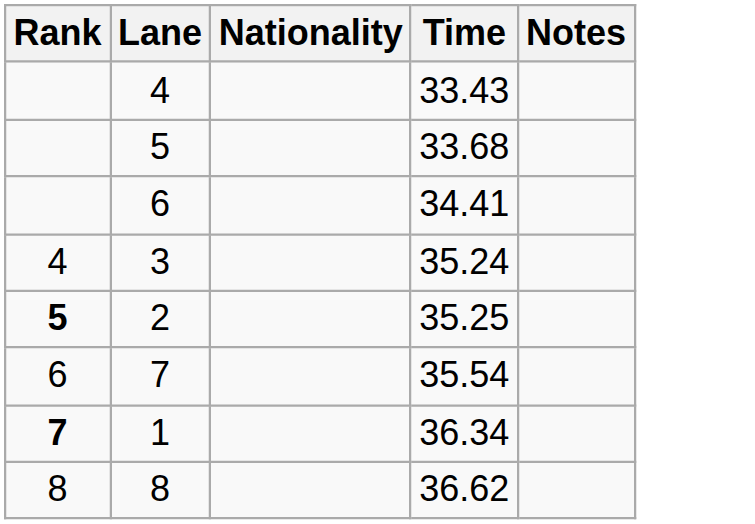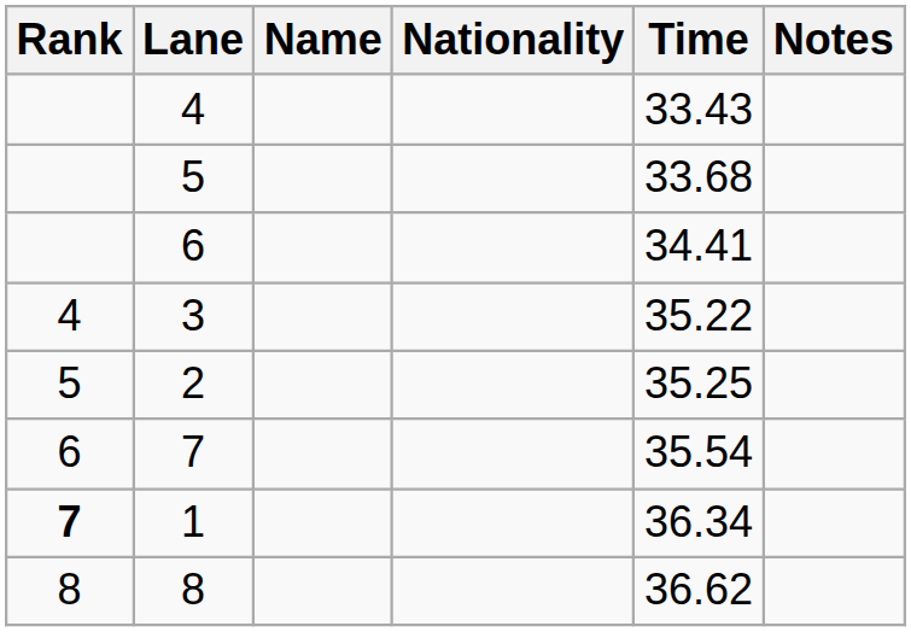 <table class="wikitable sortable" style="text-align:center">
 <tr>
 <th>Rank</th>
 <th>Lane</th>
+<th>Name</th>
 <th>Nationality</th>
 <th>Time</th>
 <th>Notes</th>
 </tr>
 <tr>
 <td></td>
 <td>4</td>
 <td align=left></td>
+<td align=left></td>
 <td>33.43</td>
 <td><strong></strong></td>
 </tr>
 <tr>
 <td></td>
 <td>5</td>
+<td align=left></td>
 <td align=left></td>
 <td>33.68</td>
 <td></td>
 </tr>
 <tr>
 <td></td>
 <td>6</td>
 <td align=left></td>
+<td align=left></td>
 <td>34.41</td>
 <td></td>
 </tr>
 <tr>
 <td>4</td>
 <td>3</td>
 <td align=left></td>
-<td>35.24</td>
+<td align=left></td>
+<td>35.22</td>
 <td></td>
 </tr>
 <tr>
-<td><strong>5</strong></td>
+<td>5</td>
 <td>2</td>
+<td align=left></td>
 <td align=left></td>
 <td>35.25</td>
 <td></td>
 </tr>
 <tr>
 <td>6</td>
 <td>7</td>
 <td align=left></td>
+<td align=left></td>
 <td>35.54</td>
 <td></td>
 </tr>
 <tr>
 <td><strong>7</strong></td>
 <td>1</td>
+<td align=left></td>
 <td align=left></td>
 <td>36.34</td>
 <td></td>
 </tr>
 <tr>
 <td>8</td>
 <td>8</td>
 <td align=left></td>
+<td align=left></td>
 <td>36.62</td>
 <td></td>
 </tr>
 </table>
